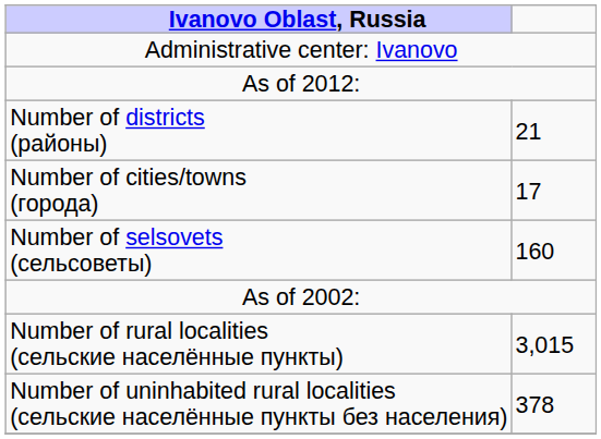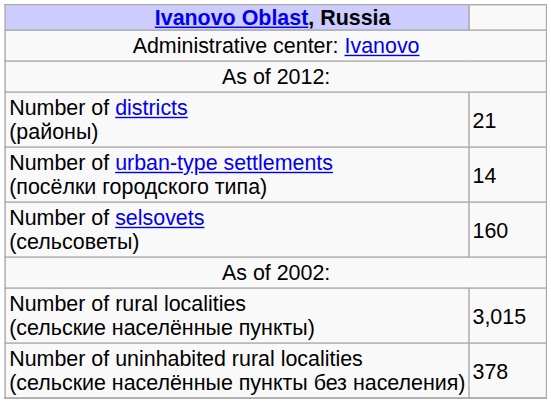 <table border=1 align="right" cellpadding=2 cellspacing=0 style="margin: 0 0 1em 1em; background: #f9f9f9; border: 1px #aaa solid; border-collapse: collapse; font-size: 95%;">
 <tr>
 <th bgcolor="#ccccff" style="padding:0 0 0 50px;"><a href='#'>Ivanovo Oblast</a>, Russia</th>
 <td width="50px"></td>
 </tr>
 <tr>
 <td colspan=2 align="center">Administrative center: <a href='#'>Ivanovo</a></td>
 </tr>
 <tr>
 <td colspan=2 align="center">As of 2012:</td>
 </tr>
 <tr>
 <td>Number of <a href='#'>districts</a><br>(районы)</td>
 <td>21</td>
 </tr>
 <tr>
-<td>Number of cities/towns<br>(города)</td>
-<td>17</td>
+<td>Number of <a href='#'>urban-type settlements</a><br>(посёлки городского типа)</td>
+<td>14</td>
 </tr>
 <tr>
 <td>Number of <a href='#'>selsovets</a><br>(сельсоветы)</td>
 <td>160</td>
 </tr>
 <tr>
 <td colspan=2 align="center">As of 2002:</td>
 </tr>
 <tr>
 <td>Number of rural localities<br>(сельские населённые пункты)</td>
 <td>3,015</td>
 </tr>
 <tr>
 <td>Number of uninhabited rural localities<br>(сельские населённые пункты без населения)</td>
 <td>378</td>
 </tr>
 <tr>
 </tr>
 </table>
